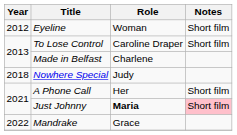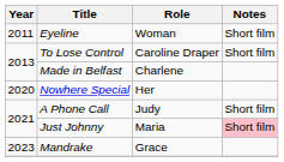 <table class="wikitable sortable">
 <tr>
 <th>Year</th>
 <th>Title</th>
 <th>Role</th>
 <th class="unsortable">Notes</th>
 </tr>
 <tr>
-<td>2012</td>
+<td>2011</td>
 <td><em>Eyeline</em></td>
 <td>Woman</td>
 <td>Short film</td>
 </tr>
 <tr>
 <td rowspan="2">2013</td>
 <td><em>To Lose Control</em></td>
 <td>Caroline Draper</td>
 <td>Short film</td>
 </tr>
 <tr>
 <td><em>Made in Belfast</em></td>
 <td>Charlene</td>
 <td></td>
 </tr>
 <tr>
-<td>2018</td>
+<td>2020</td>
 <td><em><a href='#'>Nowhere Special</a></em></td>
-<td>Judy</td>
+<td>Her</td>
 <td></td>
 </tr>
 <tr>
 <td rowspan="2">2021</td>
 <td><em>A Phone Call</em></td>
-<td>Her</td>
+<td>Judy</td>
 <td>Short film</td>
 </tr>
 <tr>
 <td><em>Just Johnny</em></td>
-<td><strong>Maria</strong></td>
+<td>Maria</td>
 <td style="background: pink;">Short film</td>
 </tr>
 <tr>
-<td>2022</td>
+<td>2023</td>
 <td><em>Mandrake</em></td>
 <td>Grace</td>
 <td></td>
 </tr>
 <tr>
 </tr>
 </table>
